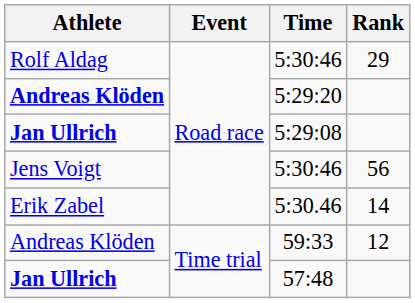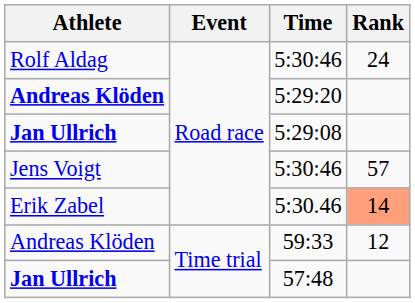 <table class=wikitable style="font-size:90%">
 <tr>
 <th>Athlete</th>
 <th>Event</th>
 <th>Time</th>
 <th>Rank</th>
 </tr>
 <tr>
 <td align=left><a href='#'>Rolf Aldag</a></td>
 <td align=left rowspan=5><a href='#'>Road race</a></td>
 <td align=center>5:30:46</td>
-<td align=center>29</td>
+<td align=center>24</td>
 </tr>
 <tr>
 <td align=left><strong><a href='#'>Andreas Klöden</a></strong></td>
 <td align=center>5:29:20</td>
 <td align=center></td>
 </tr>
 <tr>
 <td align=left><strong><a href='#'>Jan Ullrich</a></strong></td>
 <td align=center>5:29:08</td>
 <td align=center></td>
 </tr>
 <tr>
 <td align=left><a href='#'>Jens Voigt</a></td>
 <td align=center>5:30:46</td>
-<td align=center>56</td>
+<td align=center>57</td>
 </tr>
 <tr>
 <td align=left><a href='#'>Erik Zabel</a></td>
 <td align=center>5:30.46</td>
-<td align=center>14</td>
+<td align=center style="background: lightsalmon;">14</td>
 </tr>
 <tr>
 <td align=left><a href='#'>Andreas Klöden</a></td>
 <td align=left rowspan=2><a href='#'>Time trial</a></td>
 <td align=center>59:33</td>
 <td align=center>12</td>
 </tr>
 <tr>
 <td align=left><strong><a href='#'>Jan Ullrich</a></strong></td>
 <td align=center>57:48</td>
 <td align=center></td>
 </tr>
 </table>
